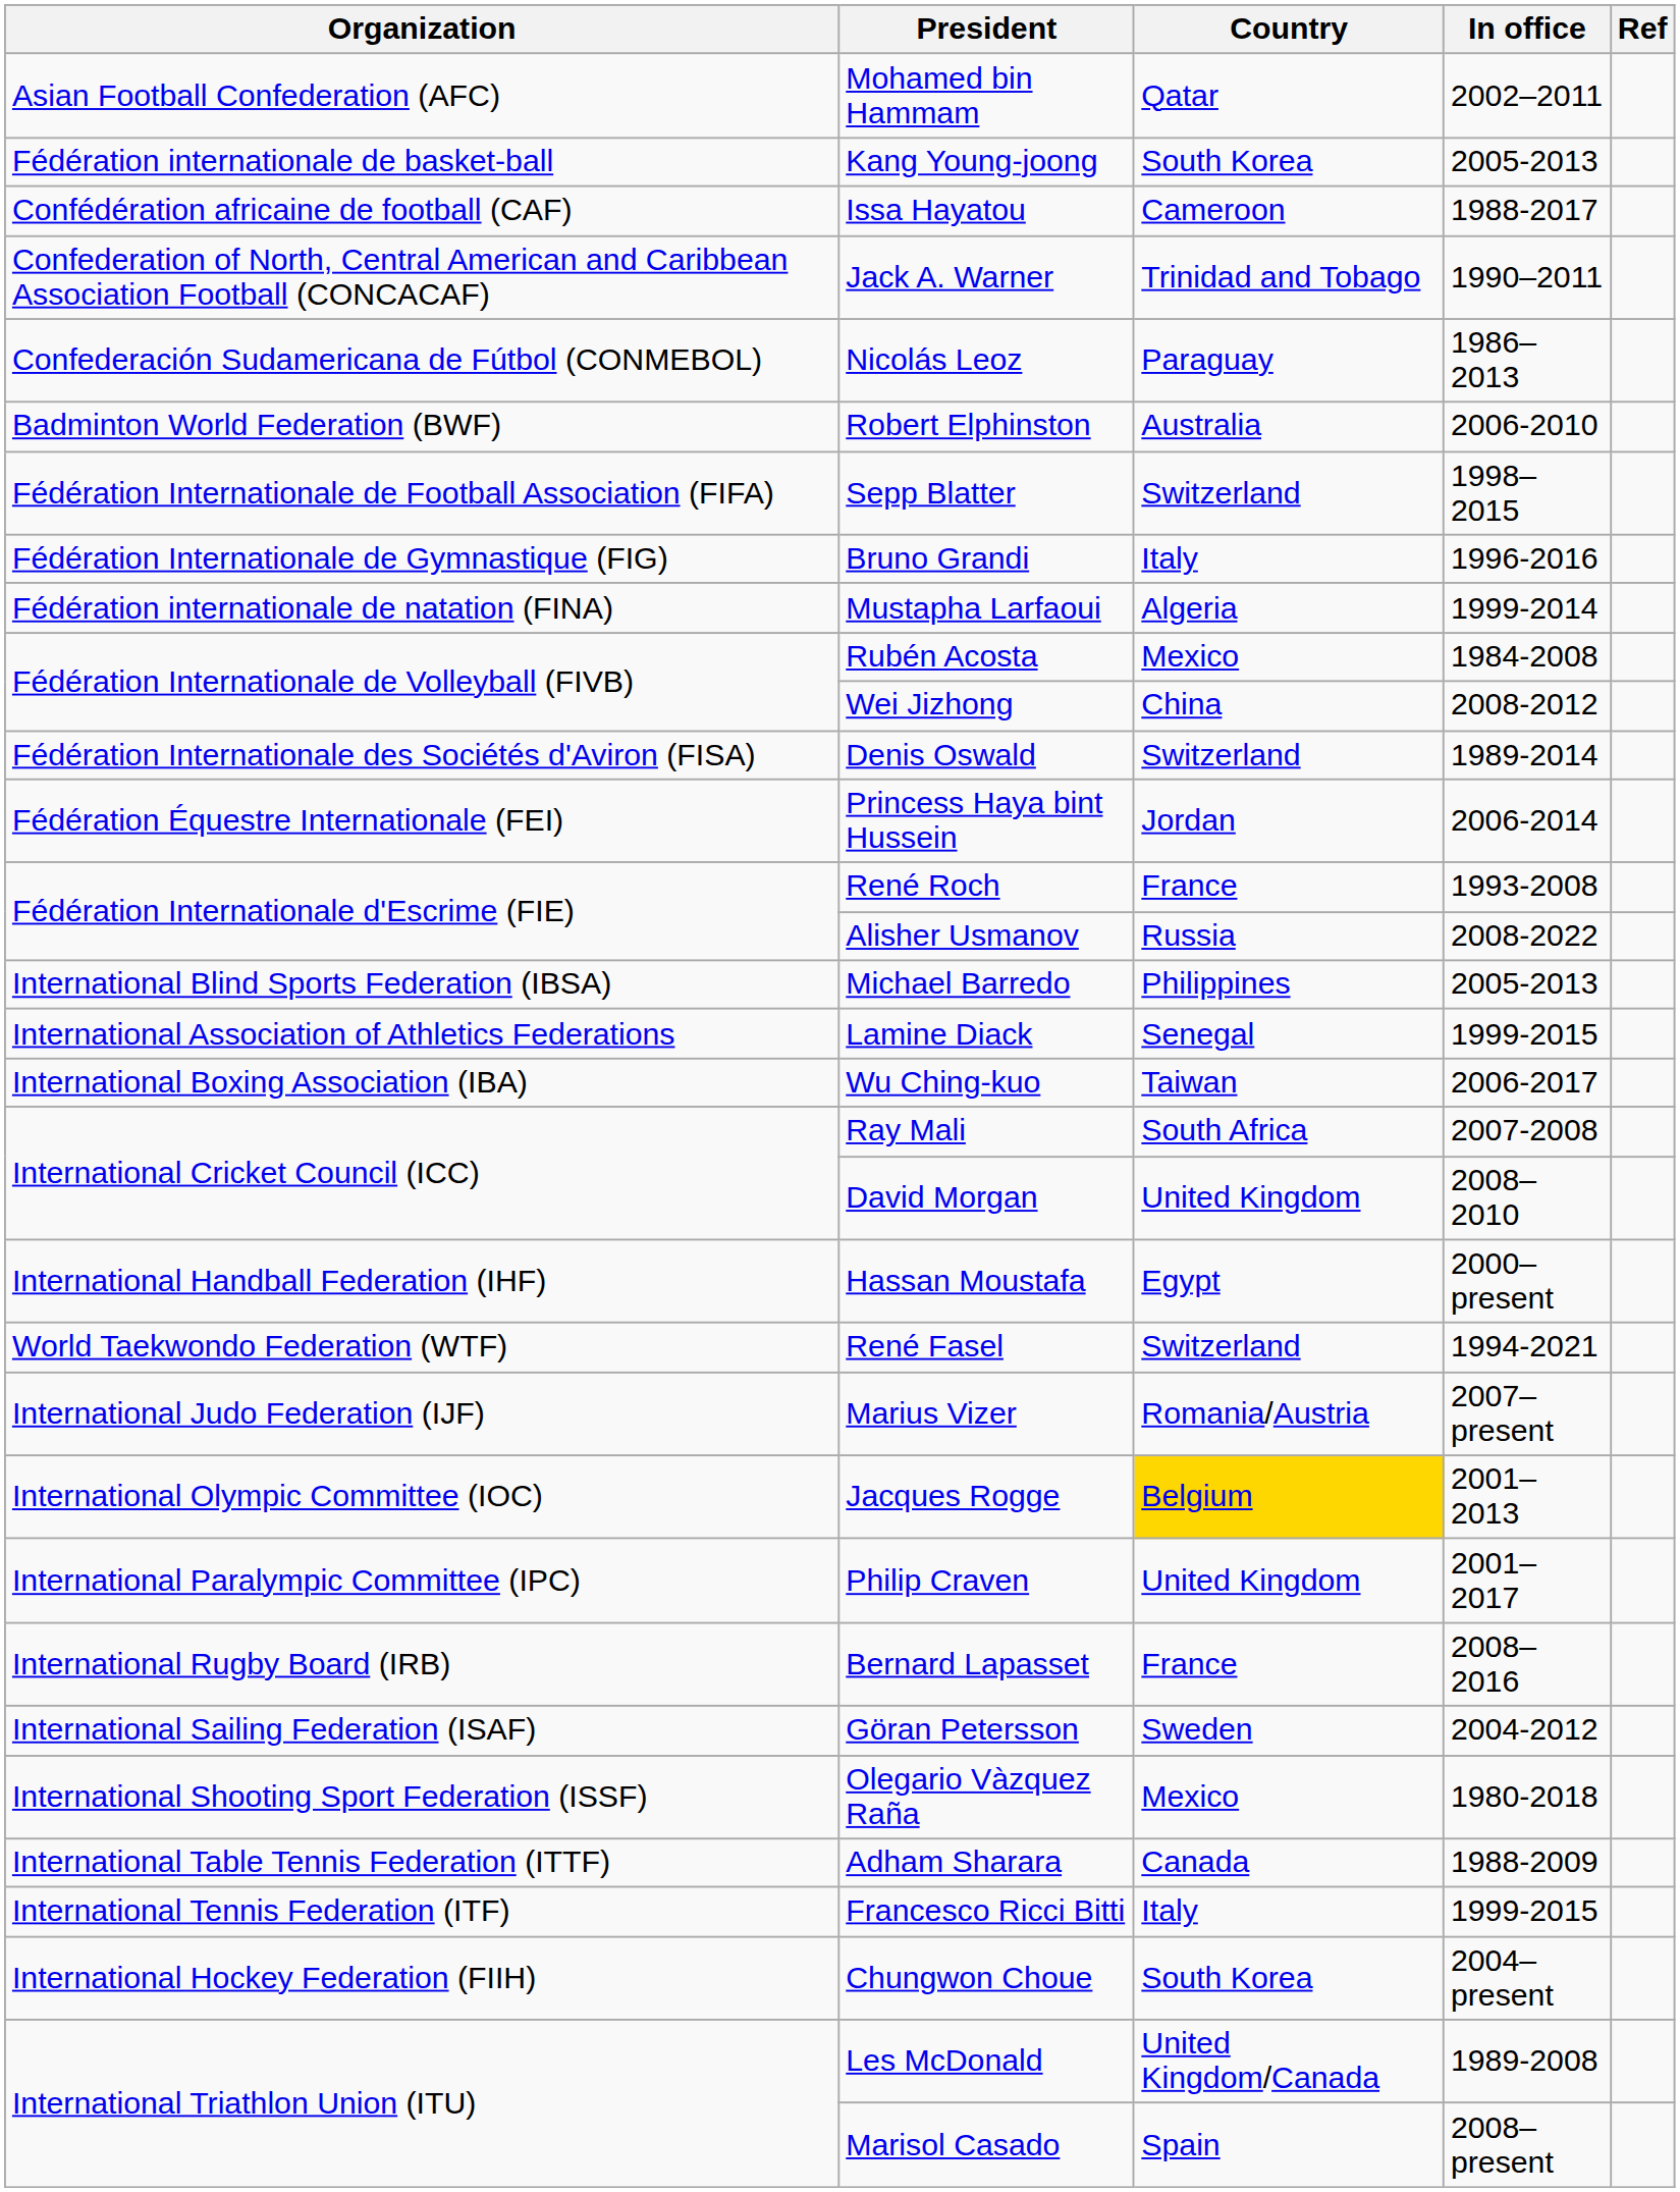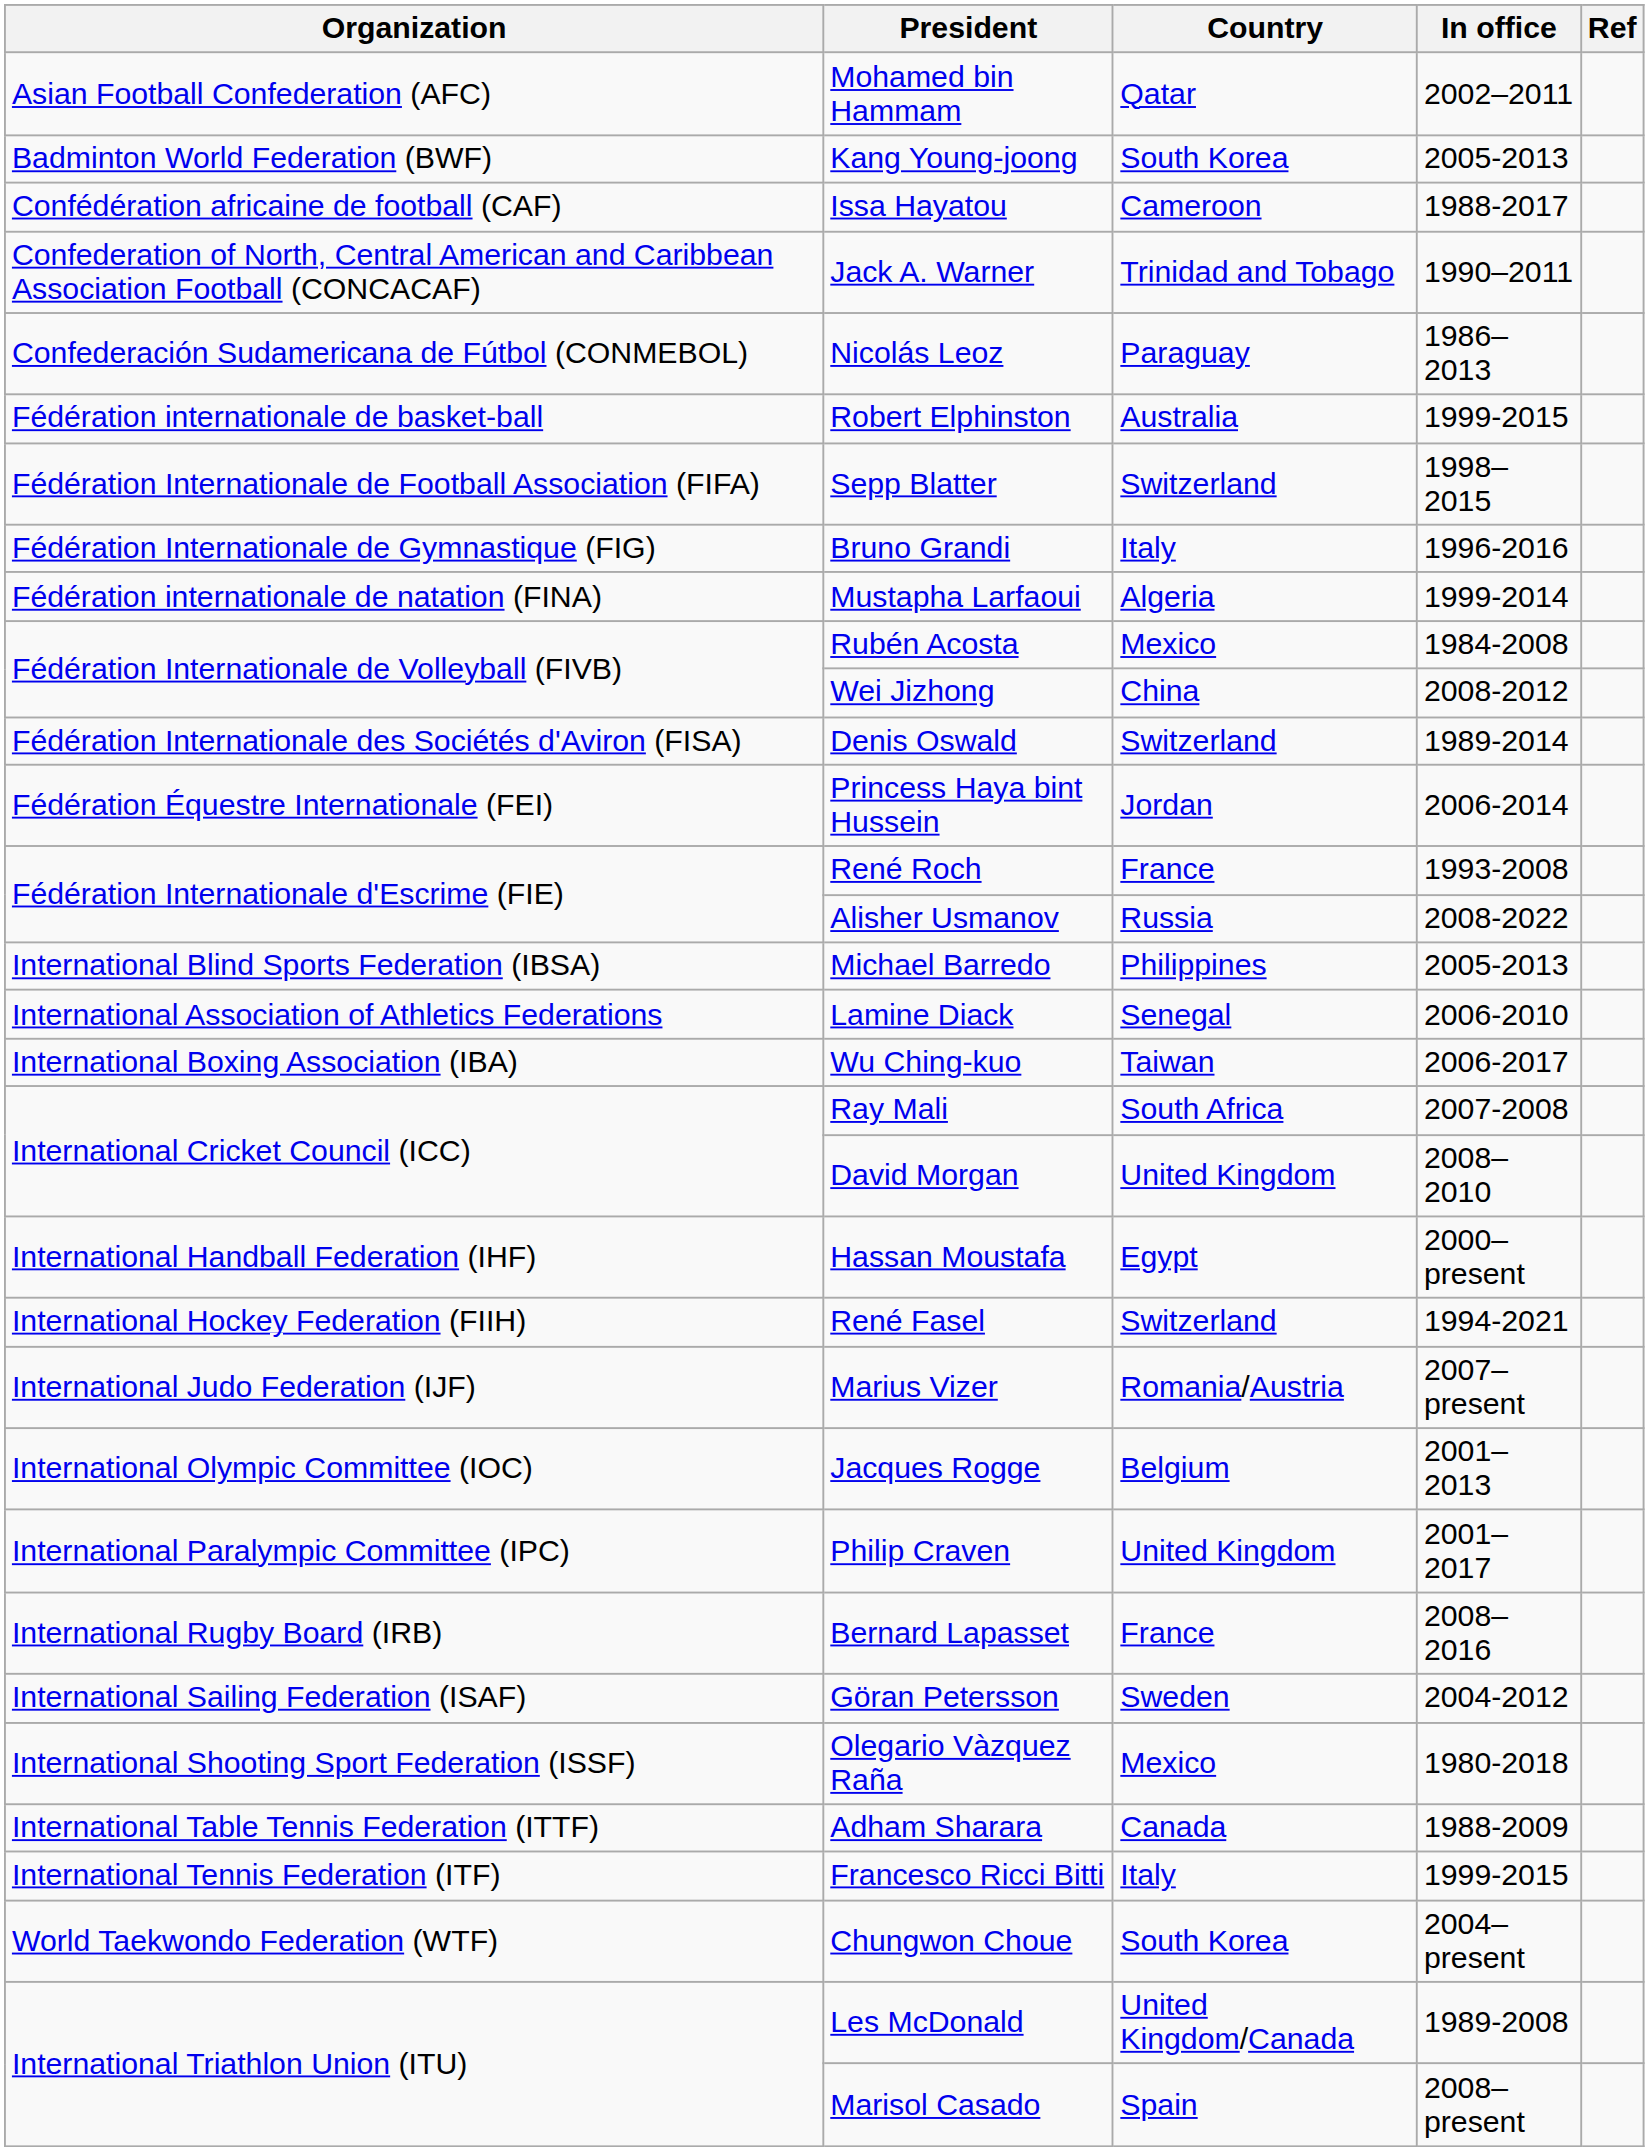 <table class="wikitable unsortable">
 <tr>
 <th>Organization</th>
 <th>President</th>
 <th>Country</th>
 <th>In office</th>
 <th>Ref</th>
 </tr>
 <tr>
 <td><a href='#'>Asian Football Confederation</a> (AFC)</td>
 <td><a href='#'>Mohamed bin Hammam</a></td>
 <td><a href='#'>Qatar</a></td>
 <td>2002–2011</td>
 <td></td>
 </tr>
 <tr>
-<td><a href='#'>Fédération internationale de basket-ball</a></td>
+<td><a href='#'>Badminton World Federation</a> (BWF)</td>
 <td><a href='#'>Kang Young-joong</a></td>
 <td><a href='#'>South Korea</a></td>
 <td>2005-2013</td>
 <td></td>
 </tr>
 <tr>
 <td><a href='#'>Confédération africaine de football</a> (CAF)</td>
 <td><a href='#'>Issa Hayatou</a></td>
 <td><a href='#'>Cameroon</a></td>
 <td>1988-2017</td>
 <td></td>
 </tr>
 <tr>
 <td><a href='#'>Confederation of North, Central American and Caribbean Association Football</a> (CONCACAF)</td>
 <td><a href='#'>Jack A. Warner</a></td>
 <td><a href='#'>Trinidad and Tobago</a></td>
 <td>1990–2011</td>
 <td></td>
 </tr>
 <tr>
 <td><a href='#'>Confederación Sudamericana de Fútbol</a> (CONMEBOL)</td>
 <td><a href='#'>Nicolás Leoz</a></td>
 <td><a href='#'>Paraguay</a></td>
 <td>1986–2013</td>
 <td></td>
 </tr>
 <tr>
-<td><a href='#'>Badminton World Federation</a> (BWF)</td>
+<td><a href='#'>Fédération internationale de basket-ball</a></td>
 <td><a href='#'>Robert Elphinston</a></td>
 <td><a href='#'>Australia</a></td>
-<td>2006-2010</td>
+<td>1999-2015</td>
 <td></td>
 </tr>
 <tr>
 <td><a href='#'>Fédération Internationale de Football Association</a> (FIFA)</td>
 <td><a href='#'>Sepp Blatter</a></td>
 <td><a href='#'>Switzerland</a></td>
 <td>1998–2015</td>
 <td></td>
 </tr>
 <tr>
 <td><a href='#'>Fédération Internationale de Gymnastique</a> (FIG)</td>
 <td><a href='#'>Bruno Grandi</a></td>
 <td><a href='#'>Italy</a></td>
 <td>1996-2016</td>
 <td></td>
 </tr>
 <tr>
 <td><a href='#'>Fédération internationale de natation</a> (FINA)</td>
 <td><a href='#'>Mustapha Larfaoui</a></td>
 <td><a href='#'>Algeria</a></td>
 <td>1999-2014</td>
 <td></td>
 </tr>
 <tr>
 <td rowspan="2"><a href='#'>Fédération Internationale de Volleyball</a> (FIVB)</td>
 <td><a href='#'>Rubén Acosta</a></td>
 <td><a href='#'>Mexico</a></td>
 <td>1984-2008</td>
 <td></td>
 </tr>
 <tr>
 <td><a href='#'>Wei Jizhong</a></td>
 <td><a href='#'>China</a></td>
 <td>2008-2012</td>
 <td></td>
 </tr>
 <tr>
 <td><a href='#'>Fédération Internationale des Sociétés d'Aviron</a> (FISA)</td>
 <td><a href='#'>Denis Oswald</a></td>
 <td><a href='#'>Switzerland</a></td>
 <td>1989-2014</td>
 <td></td>
 </tr>
 <tr>
 <td><a href='#'>Fédération Équestre Internationale</a> (FEI)</td>
 <td><a href='#'>Princess Haya bint Hussein</a></td>
 <td><a href='#'>Jordan</a></td>
 <td>2006-2014</td>
 <td></td>
 </tr>
 <tr>
 <td rowspan="2"><a href='#'>Fédération Internationale d'Escrime</a> (FIE)</td>
 <td><a href='#'>René Roch</a></td>
 <td><a href='#'>France</a></td>
 <td>1993-2008</td>
 <td></td>
 </tr>
 <tr>
 <td><a href='#'>Alisher Usmanov</a></td>
 <td><a href='#'>Russia</a></td>
 <td>2008-2022</td>
 <td></td>
 </tr>
 <tr>
 <td><a href='#'>International Blind Sports Federation</a> (IBSA)</td>
 <td><a href='#'>Michael Barredo</a></td>
 <td><a href='#'>Philippines</a></td>
 <td>2005-2013</td>
 <td></td>
 </tr>
 <tr>
 <td><a href='#'>International Association of Athletics Federations</a></td>
 <td><a href='#'>Lamine Diack</a></td>
 <td><a href='#'>Senegal</a></td>
-<td>1999-2015</td>
+<td>2006-2010</td>
 <td></td>
 </tr>
 <tr>
 <td><a href='#'>International Boxing Association</a> (IBA)</td>
 <td><a href='#'>Wu Ching-kuo</a></td>
 <td><a href='#'>Taiwan</a></td>
 <td>2006-2017</td>
 <td></td>
 </tr>
 <tr>
 <td rowspan="2"><a href='#'>International Cricket Council</a> (ICC)</td>
 <td><a href='#'>Ray Mali</a></td>
 <td><a href='#'>South Africa</a></td>
 <td>2007-2008</td>
 <td></td>
 </tr>
 <tr>
 <td><a href='#'>David Morgan</a></td>
 <td><a href='#'>United Kingdom</a></td>
 <td>2008–2010</td>
 <td></td>
 </tr>
 <tr>
 <td><a href='#'>International Handball Federation</a> (IHF)</td>
 <td><a href='#'>Hassan Moustafa</a></td>
 <td><a href='#'>Egypt</a></td>
 <td>2000–present</td>
 <td></td>
 </tr>
 <tr>
-<td><a href='#'>World Taekwondo Federation</a> (WTF)</td>
+<td><a href='#'>International Hockey Federation</a> (FIIH)</td>
 <td><a href='#'>René Fasel</a></td>
 <td><a href='#'>Switzerland</a></td>
 <td>1994-2021</td>
 <td></td>
 </tr>
 <tr>
 <td><a href='#'>International Judo Federation</a> (IJF)</td>
 <td><a href='#'>Marius Vizer</a></td>
 <td><a href='#'>Romania</a>/<a href='#'>Austria</a></td>
 <td>2007–present</td>
 <td></td>
 </tr>
 <tr>
 <td><a href='#'>International Olympic Committee</a> (IOC)</td>
 <td><a href='#'>Jacques Rogge</a></td>
-<td style="background: gold;"><a href='#'>Belgium</a></td>
+<td><a href='#'>Belgium</a></td>
 <td>2001–2013</td>
 <td></td>
 </tr>
 <tr>
 <td><a href='#'>International Paralympic Committee</a> (IPC)</td>
 <td><a href='#'>Philip Craven</a></td>
 <td><a href='#'>United Kingdom</a></td>
 <td>2001–2017</td>
 <td></td>
 </tr>
 <tr>
 <td><a href='#'>International Rugby Board</a> (IRB)</td>
 <td><a href='#'>Bernard Lapasset</a></td>
 <td><a href='#'>France</a></td>
 <td>2008–2016</td>
 <td></td>
 </tr>
 <tr>
 <td><a href='#'>International Sailing Federation</a> (ISAF)</td>
 <td><a href='#'>Göran Petersson</a></td>
 <td><a href='#'>Sweden</a></td>
 <td>2004-2012</td>
 <td></td>
 </tr>
 <tr>
 <td><a href='#'>International Shooting Sport Federation</a> (ISSF)</td>
 <td><a href='#'>Olegario Vàzquez Raña</a></td>
 <td><a href='#'>Mexico</a></td>
 <td>1980-2018</td>
 <td></td>
 </tr>
 <tr>
 <td><a href='#'>International Table Tennis Federation</a> (ITTF)</td>
 <td><a href='#'>Adham Sharara</a></td>
 <td><a href='#'>Canada</a></td>
 <td>1988-2009</td>
 <td></td>
 </tr>
 <tr>
 <td><a href='#'>International Tennis Federation</a> (ITF)</td>
 <td><a href='#'>Francesco Ricci Bitti</a></td>
 <td><a href='#'>Italy</a></td>
 <td>1999-2015</td>
 <td></td>
 </tr>
 <tr>
-<td><a href='#'>International Hockey Federation</a> (FIIH)</td>
+<td><a href='#'>World Taekwondo Federation</a> (WTF)</td>
 <td><a href='#'>Chungwon Choue</a></td>
 <td><a href='#'>South Korea</a></td>
 <td>2004–present</td>
 <td></td>
 </tr>
 <tr>
 <td rowspan="2"><a href='#'>International Triathlon Union</a> (ITU)</td>
 <td><a href='#'>Les McDonald</a></td>
 <td><a href='#'>United Kingdom</a>/<a href='#'>Canada</a></td>
 <td>1989-2008</td>
 <td></td>
 </tr>
 <tr>
 <td><a href='#'>Marisol Casado</a></td>
 <td><a href='#'>Spain</a></td>
 <td>2008–present</td>
 <td></td>
 </tr>
 </table>
